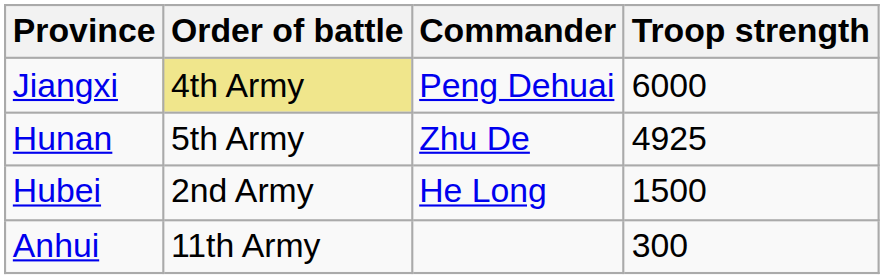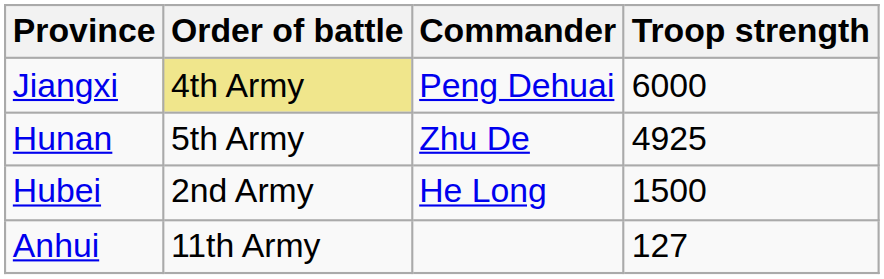 <table class="wikitable mw-collapsible autocollapse">
 <tr>
 <th>Province</th>
 <th>Order of battle</th>
 <th>Commander</th>
 <th>Troop strength</th>
 </tr>
 <tr>
 <td rowspan="1"><a href='#'>Jiangxi</a></td>
 <td style="background: khaki;">4th Army</td>
 <td><a href='#'>Peng Dehuai</a></td>
 <td>6000</td>
 </tr>
 <tr>
 <td rowspan="1"><a href='#'>Hunan</a></td>
 <td>5th Army</td>
 <td><a href='#'>Zhu De</a></td>
 <td>4925</td>
 </tr>
 <tr>
 <td rowspan="1"><a href='#'>Hubei</a></td>
 <td>2nd Army</td>
 <td><a href='#'>He Long</a></td>
 <td>1500</td>
 </tr>
 <tr>
 <td rowspan="1"><a href='#'>Anhui</a></td>
 <td>11th Army</td>
 <td></td>
-<td>300</td>
+<td>127</td>
 </tr>
 </table>
